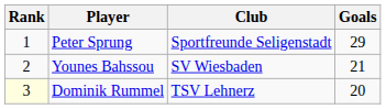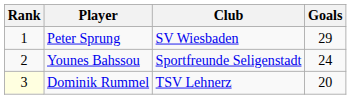 <table class="wikitable" style="text-align:center">
 <tr>
 <th>Rank</th>
 <th>Player</th>
 <th>Club</th>
 <th>Goals</th>
 </tr>
 <tr>
 <td>1</td>
 <td align="left"> <a href='#'>Peter Sprung</a></td>
-<td align="left"><a href='#'>Sportfreunde Seligenstadt</a></td>
+<td align="left"><a href='#'>SV Wiesbaden</a></td>
 <td>29</td>
 </tr>
 <tr>
 <td>2</td>
 <td align="left"> <a href='#'>Younes Bahssou</a></td>
-<td align="left"><a href='#'>SV Wiesbaden</a></td>
-<td>21</td>
+<td align="left"><a href='#'>Sportfreunde Seligenstadt</a></td>
+<td>24</td>
 </tr>
 <tr>
 <td style="background: lightyellow;">3</td>
 <td align="left"> <a href='#'>Dominik Rummel</a></td>
 <td align="left"><a href='#'>TSV Lehnerz</a></td>
 <td>20</td>
 </tr>
 </table>
